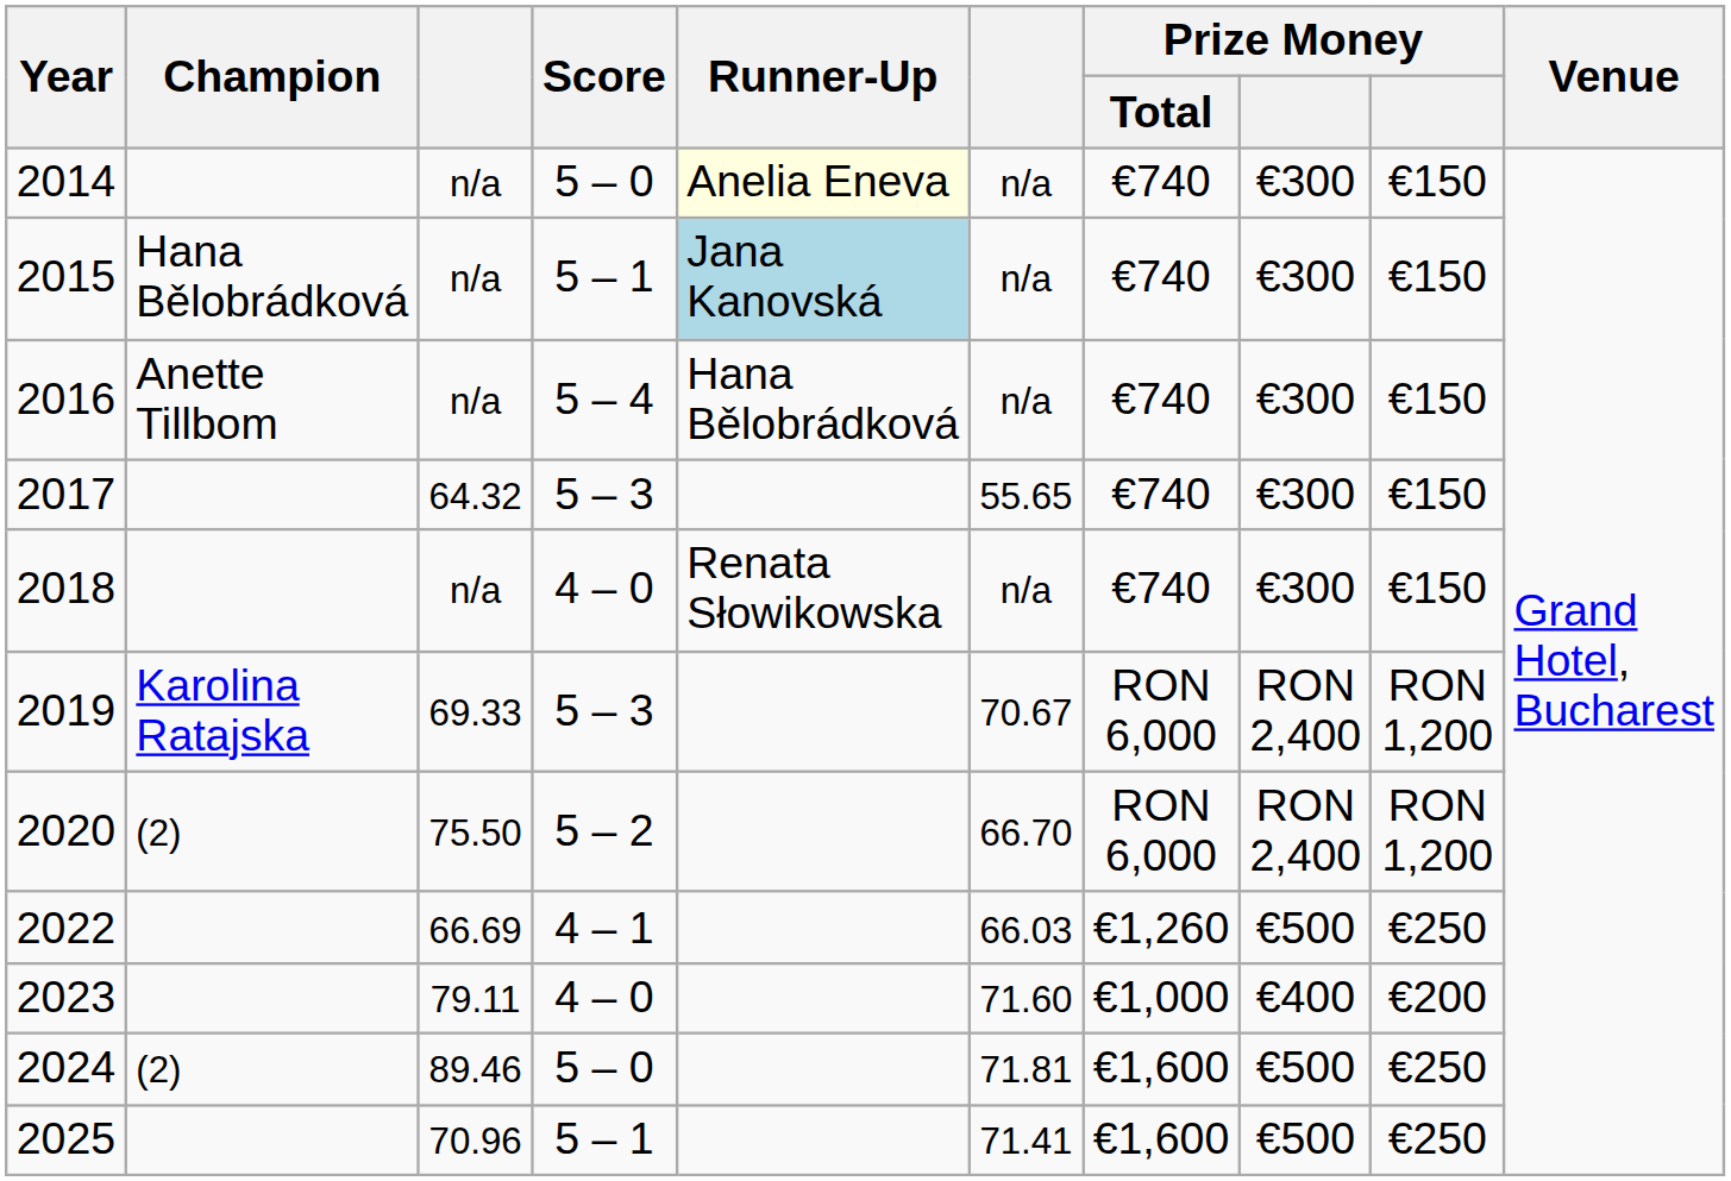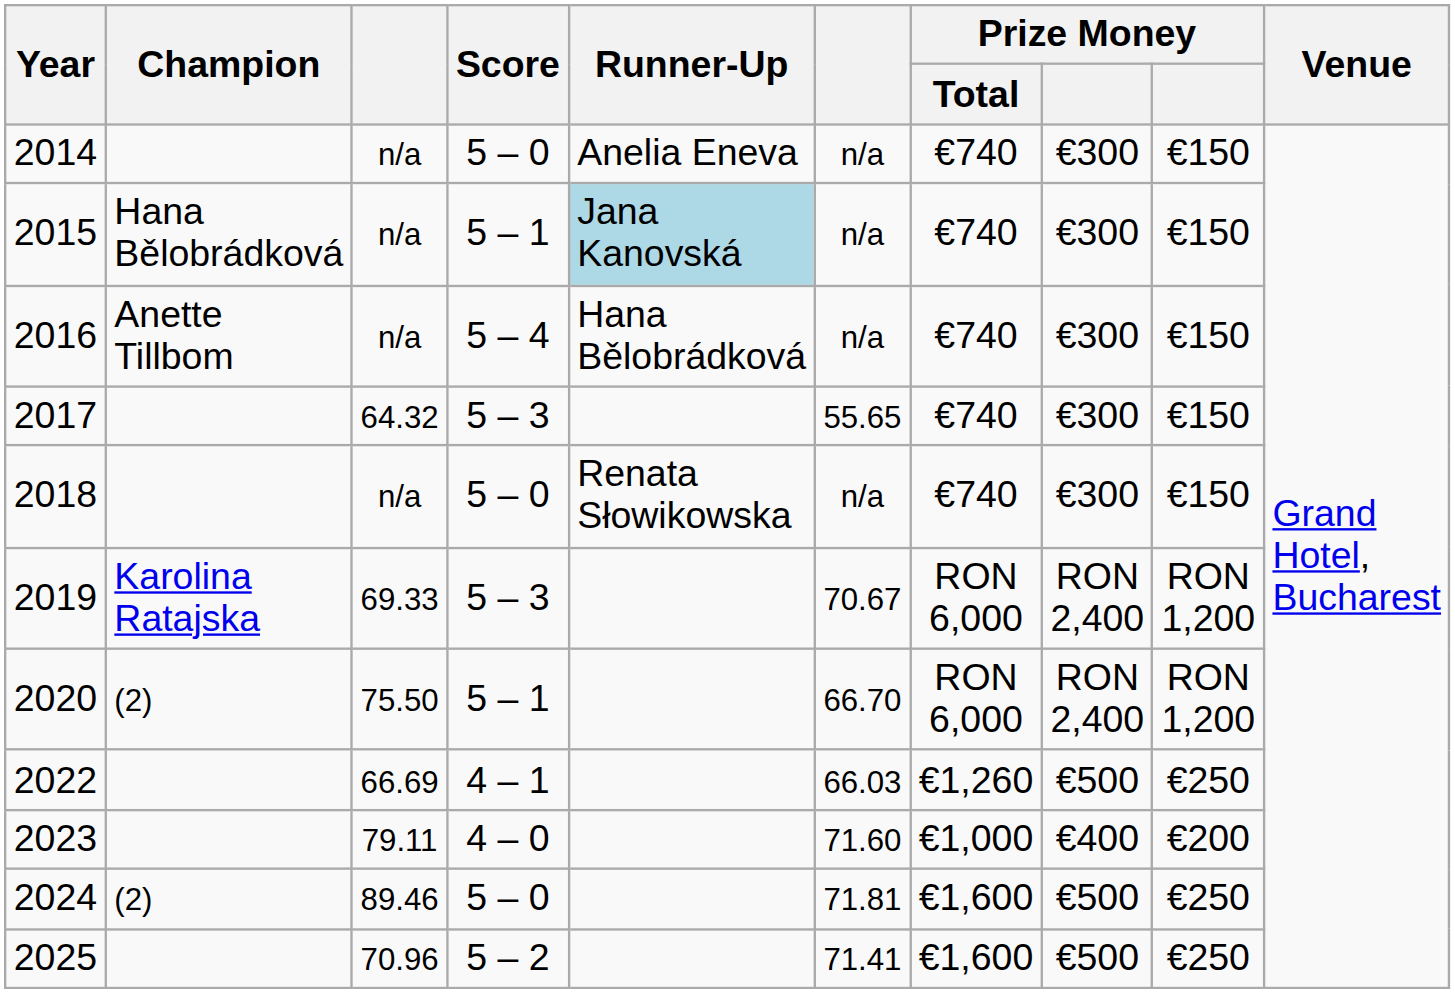 <table class="wikitable sortable">
 <tr>
 <th rowspan=2>Year</th>
 <th rowspan=2>Champion</th>
 <th rowspan=2></th>
 <th rowspan=2>Score</th>
 <th rowspan=2>Runner-Up</th>
 <th rowspan=2></th>
 <th colspan=3>Prize Money</th>
 <th rowspan=2>Venue</th>
 </tr>
 <tr>
 <th>Total</th>
 <th></th>
 <th></th>
 </tr>
 <tr>
 <td>2014</td>
 <td></td>
 <td align=center><small><span>n/a</span></small></td>
 <td align=center>5 – 0</td>
-<td style="background: lightyellow;"> Anelia Eneva</td>
+<td> Anelia Eneva</td>
 <td align=center><small><span>n/a</span></small></td>
 <td align=center>€740</td>
 <td align=center>€300</td>
 <td align=center>€150</td>
 <td rowspan=11><a href='#'>Grand Hotel</a>, <a href='#'>Bucharest</a></td>
 </tr>
 <tr>
 <td>2015</td>
 <td> Hana Bělobrádková</td>
 <td align=center><small><span>n/a</span></small></td>
 <td align=center>5 – 1</td>
 <td style="background: lightblue;"> Jana Kanovská</td>
 <td align=center><small><span>n/a</span></small></td>
 <td align=center>€740</td>
 <td align=center>€300</td>
 <td align=center>€150</td>
 </tr>
 <tr>
 <td>2016</td>
 <td> Anette Tillbom</td>
 <td align=center><small><span>n/a</span></small></td>
 <td align=center>5 – 4</td>
 <td> Hana Bělobrádková</td>
 <td align=center><small><span>n/a</span></small></td>
 <td align=center>€740</td>
 <td align=center>€300</td>
 <td align=center>€150</td>
 </tr>
 <tr>
 <td>2017</td>
 <td></td>
 <td align=center><small><span>64.32</span></small></td>
 <td align=center>5 – 3</td>
 <td></td>
 <td align=center><small><span>55.65</span></small></td>
 <td align=center>€740</td>
 <td align=center>€300</td>
 <td align=center>€150</td>
 </tr>
 <tr>
 <td>2018</td>
 <td></td>
 <td align=center><small><span>n/a</span></small></td>
-<td align=center>4 – 0</td>
+<td align=center>5 – 0</td>
 <td> Renata Słowikowska</td>
 <td align=center><small><span>n/a</span></small></td>
 <td align=center>€740</td>
 <td align=center>€300</td>
 <td align=center>€150</td>
 </tr>
 <tr>
 <td>2019</td>
 <td> <a href='#'>Karolina Ratajska</a></td>
 <td align=center><small><span>69.33</span></small></td>
 <td align=center>5 – 3</td>
 <td></td>
 <td align=center><small><span>70.67</span></small></td>
 <td align=center>RON 6,000</td>
 <td align=center>RON 2,400</td>
 <td align=center>RON 1,200</td>
 </tr>
 <tr>
 <td>2020</td>
 <td> <small>(2)</small></td>
 <td align=center><small><span>75.50</span></small></td>
-<td align=center>5 – 2</td>
+<td align=center>5 – 1</td>
 <td></td>
 <td align=center><small><span>66.70</span></small></td>
 <td align=center>RON 6,000</td>
 <td align=center>RON 2,400</td>
 <td align=center>RON 1,200</td>
 </tr>
 <tr>
 <td>2022</td>
 <td></td>
 <td align=center><small><span>66.69</span></small></td>
 <td align=center>4 – 1</td>
 <td></td>
 <td align=center><small><span>66.03</span></small></td>
 <td align=center>€1,260</td>
 <td align=center>€500</td>
 <td align=center>€250</td>
 </tr>
 <tr>
 <td>2023</td>
 <td></td>
 <td align=center><small><span>79.11</span></small></td>
 <td align=center>4 – 0</td>
 <td></td>
 <td align=center><small><span>71.60</span></small></td>
 <td align=center>€1,000</td>
 <td align=center>€400</td>
 <td align=center>€200</td>
 </tr>
 <tr>
 <td>2024</td>
 <td> <small>(2)</small></td>
 <td align=center><small><span>89.46</span></small></td>
 <td align=center>5 – 0</td>
 <td></td>
 <td align=center><small><span>71.81</span></small></td>
 <td align=center>€1,600</td>
 <td align=center>€500</td>
 <td align=center>€250</td>
 </tr>
 <tr>
 <td>2025</td>
 <td></td>
 <td align=center><small><span>70.96</span></small></td>
-<td align=center>5 – 1</td>
+<td align=center>5 – 2</td>
 <td></td>
 <td align=center><small><span>71.41</span></small></td>
 <td align=center>€1,600</td>
 <td align=center>€500</td>
 <td align=center>€250</td>
 </tr>
 </table>
